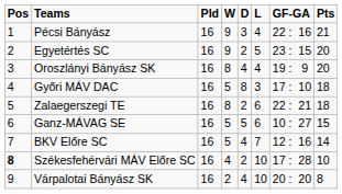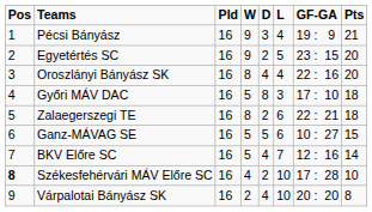 <table class="wikitable">
 <tr>
 <td><strong>Pos</strong></td>
 <td><strong>Teams</strong></td>
 <td><strong>Pld</strong></td>
 <td><strong>W</strong></td>
 <td><strong>D</strong></td>
 <td><strong>L</strong></td>
 <td><strong>GF-GA</strong></td>
 <td><strong>Pts</strong></td>
 </tr>
 <tr>
 <td>1</td>
 <td>Pécsi Bányász</td>
 <td>16</td>
 <td>9</td>
 <td>3</td>
 <td>4</td>
-<td>22 :  16</td>
+<td>19 :   9</td>
 <td>21</td>
 </tr>
 <tr>
 <td>2</td>
 <td>Egyetértés SC</td>
 <td>16</td>
 <td>9</td>
 <td>2</td>
 <td>5</td>
 <td>23 :  15</td>
 <td>20</td>
 </tr>
 <tr>
 <td>3</td>
 <td>Oroszlányi Bányász SK</td>
 <td>16</td>
 <td>8</td>
 <td>4</td>
 <td>4</td>
-<td>19 :   9</td>
+<td>22 :  16</td>
 <td>20</td>
 </tr>
 <tr>
 <td>4</td>
 <td>Győri MÁV DAC</td>
 <td>16</td>
 <td>5</td>
 <td>8</td>
 <td>3</td>
 <td>17 :  10</td>
 <td>18</td>
 </tr>
 <tr>
 <td>5</td>
 <td>Zalaegerszegi TE</td>
 <td>16</td>
 <td>8</td>
 <td>2</td>
 <td>6</td>
 <td>22 :  21</td>
 <td>18</td>
 </tr>
 <tr>
 <td>6</td>
 <td>Ganz-MÁVAG SE</td>
 <td>16</td>
 <td>5</td>
 <td>5</td>
 <td>6</td>
 <td>10 :  27</td>
 <td>15</td>
 </tr>
 <tr>
 <td>7</td>
 <td>BKV Előre SC</td>
 <td>16</td>
 <td>5</td>
 <td>4</td>
 <td>7</td>
 <td>12 :  16</td>
 <td>14</td>
 </tr>
 <tr>
 <td><strong>8</strong></td>
 <td>Székesfehérvári MÁV Előre SC</td>
 <td>16</td>
 <td>4</td>
 <td>2</td>
 <td>10</td>
 <td>17 :  28</td>
 <td>10</td>
 </tr>
 <tr>
 <td>9</td>
 <td>Várpalotai Bányász SK</td>
 <td>16</td>
 <td>2</td>
 <td>4</td>
 <td>10</td>
 <td>20 :  20</td>
 <td>8</td>
 </tr>
 </table>
